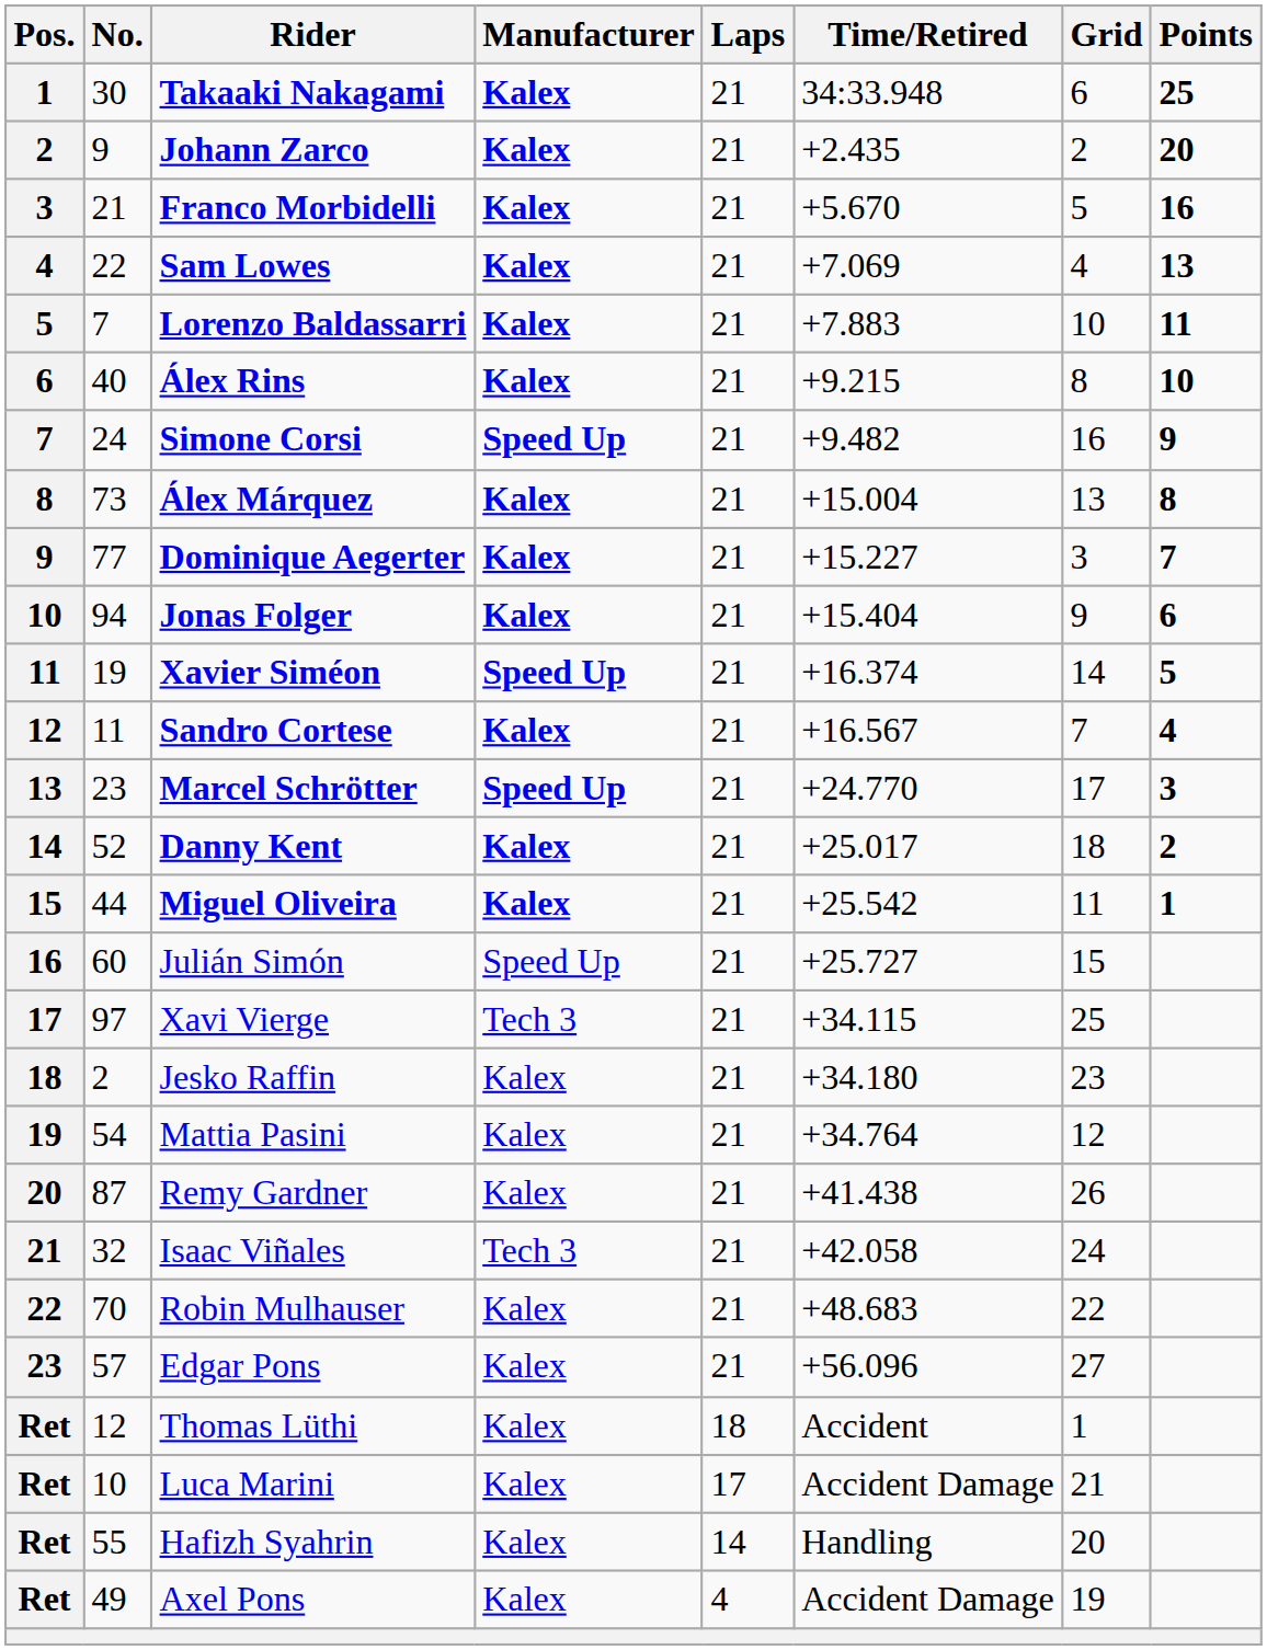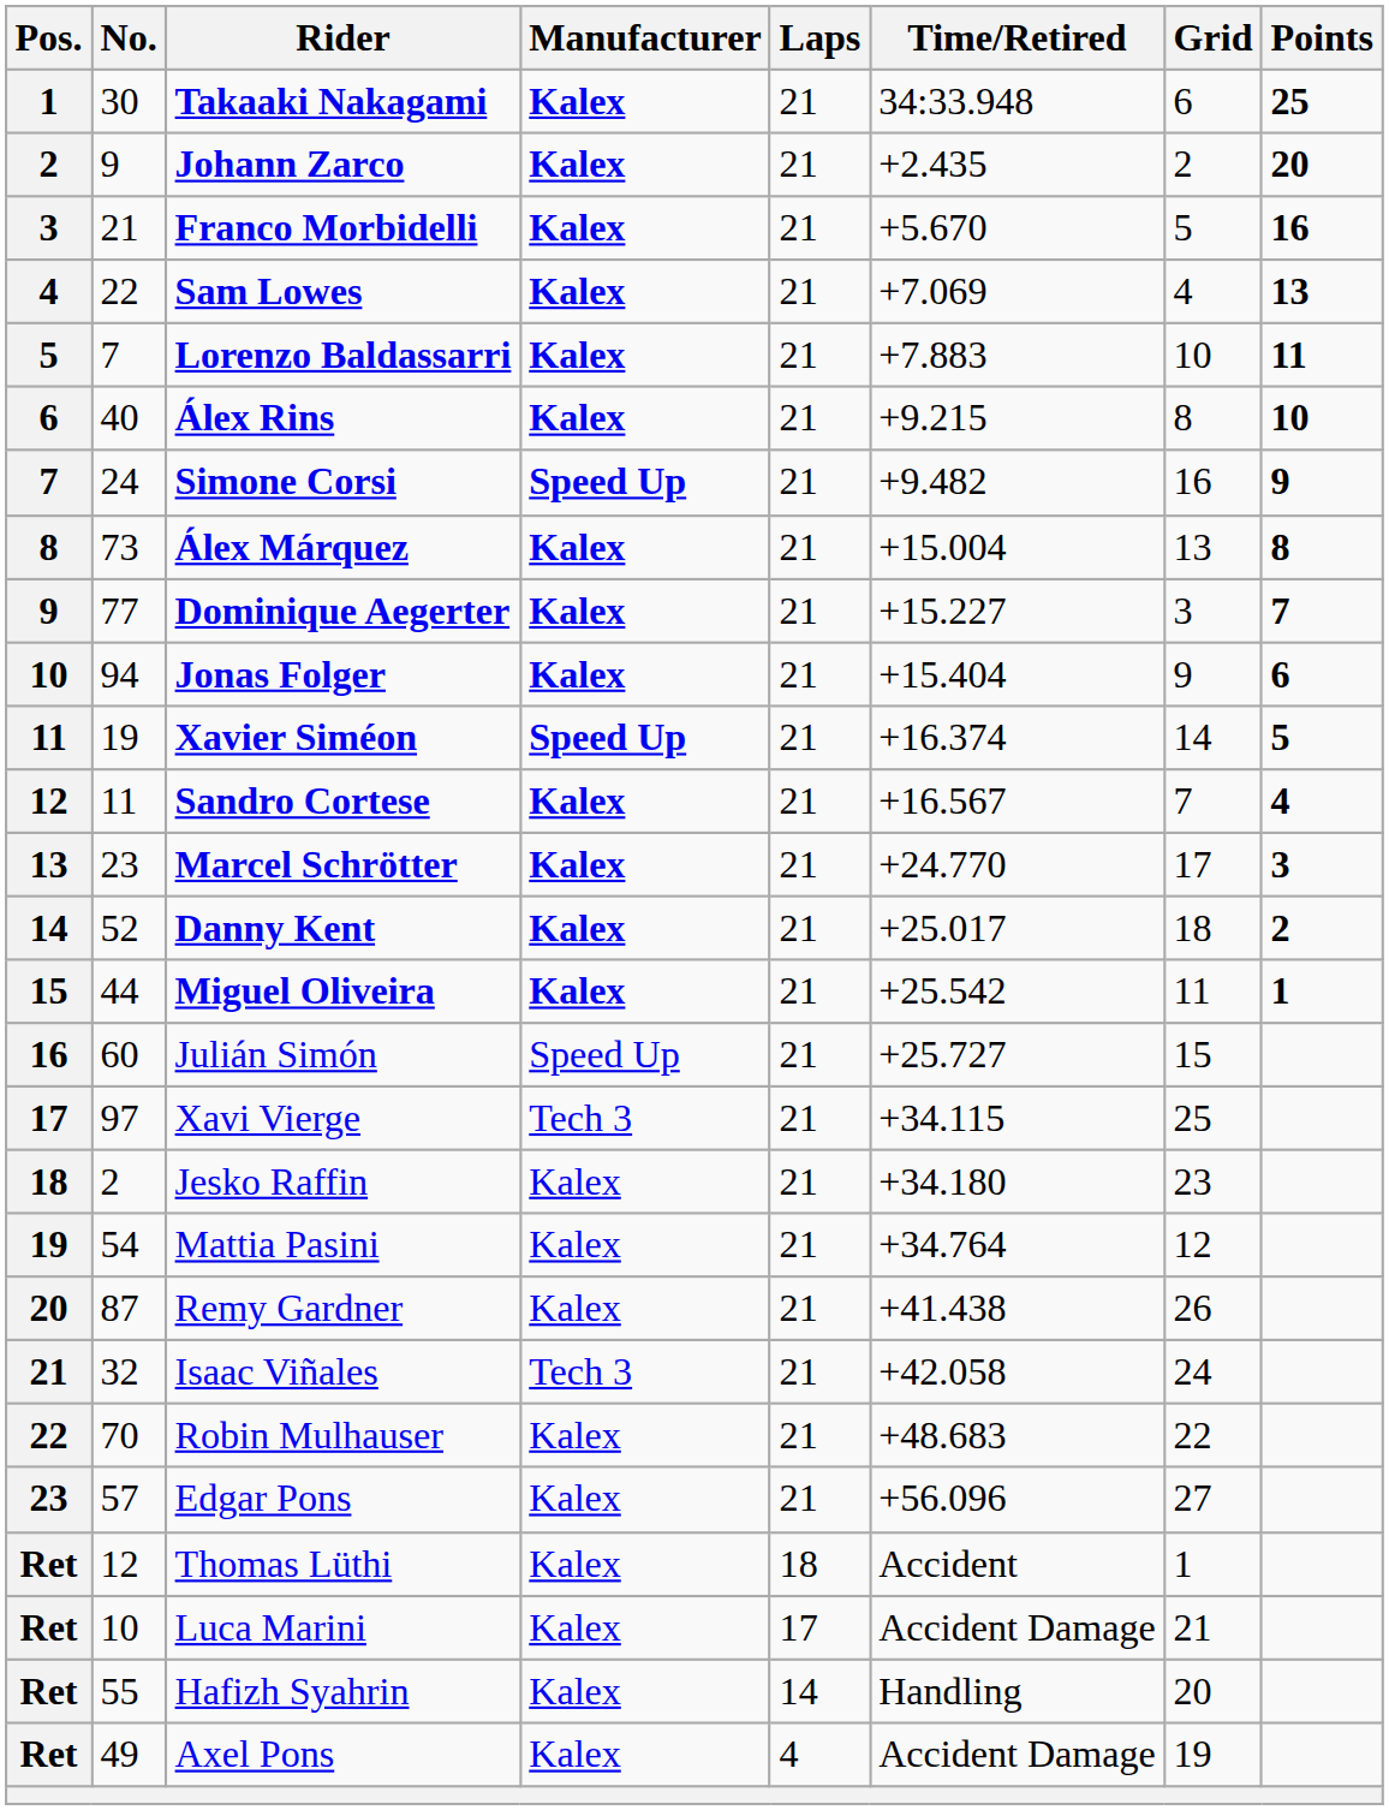 <table class="wikitable" style="font-size: 95%;">
 <tr>
 <th>Pos.</th>
 <th>No.</th>
 <th>Rider</th>
 <th>Manufacturer</th>
 <th>Laps</th>
 <th>Time/Retired</th>
 <th>Grid</th>
 <th>Points</th>
 </tr>
 <tr>
 <th>1</th>
 <td>30</td>
 <td> <strong><a href='#'>Takaaki Nakagami</a></strong></td>
 <td><strong><a href='#'>Kalex</a></strong></td>
 <td>21</td>
 <td>34:33.948</td>
 <td>6</td>
 <td><strong>25</strong></td>
 </tr>
 <tr>
 <th>2</th>
 <td>9</td>
 <td> <strong><a href='#'>Johann Zarco</a></strong></td>
 <td><strong><a href='#'>Kalex</a></strong></td>
 <td>21</td>
 <td>+2.435</td>
 <td>2</td>
 <td><strong>20</strong></td>
 </tr>
 <tr>
 <th>3</th>
 <td>21</td>
 <td> <strong><a href='#'>Franco Morbidelli</a></strong></td>
 <td><strong><a href='#'>Kalex</a></strong></td>
 <td>21</td>
 <td>+5.670</td>
 <td>5</td>
 <td><strong>16</strong></td>
 </tr>
 <tr>
 <th>4</th>
 <td>22</td>
 <td> <strong><a href='#'>Sam Lowes</a></strong></td>
 <td><strong><a href='#'>Kalex</a></strong></td>
 <td>21</td>
 <td>+7.069</td>
 <td>4</td>
 <td><strong>13</strong></td>
 </tr>
 <tr>
 <th>5</th>
 <td>7</td>
 <td> <strong><a href='#'>Lorenzo Baldassarri</a></strong></td>
 <td><strong><a href='#'>Kalex</a></strong></td>
 <td>21</td>
 <td>+7.883</td>
 <td>10</td>
 <td><strong>11</strong></td>
 </tr>
 <tr>
 <th>6</th>
 <td>40</td>
 <td> <strong><a href='#'>Álex Rins</a></strong></td>
 <td><strong><a href='#'>Kalex</a></strong></td>
 <td>21</td>
 <td>+9.215</td>
 <td>8</td>
 <td><strong>10</strong></td>
 </tr>
 <tr>
 <th>7</th>
 <td>24</td>
 <td> <strong><a href='#'>Simone Corsi</a></strong></td>
 <td><strong><a href='#'>Speed Up</a></strong></td>
 <td>21</td>
 <td>+9.482</td>
 <td>16</td>
 <td><strong>9</strong></td>
 </tr>
 <tr>
 <th>8</th>
 <td>73</td>
 <td> <strong><a href='#'>Álex Márquez</a></strong></td>
 <td><strong><a href='#'>Kalex</a></strong></td>
 <td>21</td>
 <td>+15.004</td>
 <td>13</td>
 <td><strong>8</strong></td>
 </tr>
 <tr>
 <th>9</th>
 <td>77</td>
 <td> <strong><a href='#'>Dominique Aegerter</a></strong></td>
 <td><strong><a href='#'>Kalex</a></strong></td>
 <td>21</td>
 <td>+15.227</td>
 <td>3</td>
 <td><strong>7</strong></td>
 </tr>
 <tr>
 <th>10</th>
 <td>94</td>
 <td> <strong><a href='#'>Jonas Folger</a></strong></td>
 <td><strong><a href='#'>Kalex</a></strong></td>
 <td>21</td>
 <td>+15.404</td>
 <td>9</td>
 <td><strong>6</strong></td>
 </tr>
 <tr>
 <th>11</th>
 <td>19</td>
 <td> <strong><a href='#'>Xavier Siméon</a></strong></td>
 <td><strong><a href='#'>Speed Up</a></strong></td>
 <td>21</td>
 <td>+16.374</td>
 <td>14</td>
 <td><strong>5</strong></td>
 </tr>
 <tr>
 <th>12</th>
 <td>11</td>
 <td> <strong><a href='#'>Sandro Cortese</a></strong></td>
 <td><strong><a href='#'>Kalex</a></strong></td>
 <td>21</td>
 <td>+16.567</td>
 <td>7</td>
 <td><strong>4</strong></td>
 </tr>
 <tr>
 <th>13</th>
 <td>23</td>
 <td> <strong><a href='#'>Marcel Schrötter</a></strong></td>
-<td><strong><a href='#'>Speed Up</a></strong></td>
+<td><strong><a href='#'>Kalex</a></strong></td>
 <td>21</td>
 <td>+24.770</td>
 <td>17</td>
 <td><strong>3</strong></td>
 </tr>
 <tr>
 <th>14</th>
 <td>52</td>
 <td> <strong><a href='#'>Danny Kent</a></strong></td>
 <td><strong><a href='#'>Kalex</a></strong></td>
 <td>21</td>
 <td>+25.017</td>
 <td>18</td>
 <td><strong>2</strong></td>
 </tr>
 <tr>
 <th>15</th>
 <td>44</td>
 <td> <strong><a href='#'>Miguel Oliveira</a></strong></td>
 <td><strong><a href='#'>Kalex</a></strong></td>
 <td>21</td>
 <td>+25.542</td>
 <td>11</td>
 <td><strong>1</strong></td>
 </tr>
 <tr>
 <th>16</th>
 <td>60</td>
 <td> <a href='#'>Julián Simón</a></td>
 <td><a href='#'>Speed Up</a></td>
 <td>21</td>
 <td>+25.727</td>
 <td>15</td>
 <td></td>
 </tr>
 <tr>
 <th>17</th>
 <td>97</td>
 <td> <a href='#'>Xavi Vierge</a></td>
 <td><a href='#'>Tech 3</a></td>
 <td>21</td>
 <td>+34.115</td>
 <td>25</td>
 <td></td>
 </tr>
 <tr>
 <th>18</th>
 <td>2</td>
 <td> <a href='#'>Jesko Raffin</a></td>
 <td><a href='#'>Kalex</a></td>
 <td>21</td>
 <td>+34.180</td>
 <td>23</td>
 <td></td>
 </tr>
 <tr>
 <th>19</th>
 <td>54</td>
 <td> <a href='#'>Mattia Pasini</a></td>
 <td><a href='#'>Kalex</a></td>
 <td>21</td>
 <td>+34.764</td>
 <td>12</td>
 <td></td>
 </tr>
 <tr>
 <th>20</th>
 <td>87</td>
 <td> <a href='#'>Remy Gardner</a></td>
 <td><a href='#'>Kalex</a></td>
 <td>21</td>
 <td>+41.438</td>
 <td>26</td>
 <td></td>
 </tr>
 <tr>
 <th>21</th>
 <td>32</td>
 <td> <a href='#'>Isaac Viñales</a></td>
 <td><a href='#'>Tech 3</a></td>
 <td>21</td>
 <td>+42.058</td>
 <td>24</td>
 <td></td>
 </tr>
 <tr>
 <th>22</th>
 <td>70</td>
 <td> <a href='#'>Robin Mulhauser</a></td>
 <td><a href='#'>Kalex</a></td>
 <td>21</td>
 <td>+48.683</td>
 <td>22</td>
 <td></td>
 </tr>
 <tr>
 <th>23</th>
 <td>57</td>
 <td> <a href='#'>Edgar Pons</a></td>
 <td><a href='#'>Kalex</a></td>
 <td>21</td>
 <td>+56.096</td>
 <td>27</td>
 <td></td>
 </tr>
 <tr>
 <th>Ret</th>
 <td>12</td>
 <td> <a href='#'>Thomas Lüthi</a></td>
 <td><a href='#'>Kalex</a></td>
 <td>18</td>
 <td>Accident</td>
 <td>1</td>
 <td></td>
 </tr>
 <tr>
 <th>Ret</th>
 <td>10</td>
 <td> <a href='#'>Luca Marini</a></td>
 <td><a href='#'>Kalex</a></td>
 <td>17</td>
 <td>Accident Damage</td>
 <td>21</td>
 <td></td>
 </tr>
 <tr>
 <th>Ret</th>
 <td>55</td>
 <td> <a href='#'>Hafizh Syahrin</a></td>
 <td><a href='#'>Kalex</a></td>
 <td>14</td>
 <td>Handling</td>
 <td>20</td>
 <td></td>
 </tr>
 <tr>
 <th>Ret</th>
 <td>49</td>
 <td> <a href='#'>Axel Pons</a></td>
 <td><a href='#'>Kalex</a></td>
 <td>4</td>
 <td>Accident Damage</td>
 <td>19</td>
 <td></td>
 </tr>
 <tr>
 <th colspan=8></th>
 </tr>
 </table>
